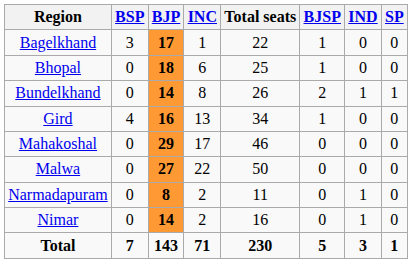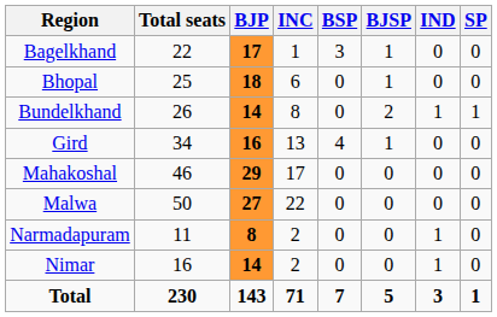 <table class="wikitable sortable" style="text-align:center;">
 <tr bgcolor="#cccccc">
 <th>Region</th>
-<th><a href='#'>BSP</a></th>
+<th>Total seats</th>
 <th><a href='#'>BJP</a></th>
 <th><a href='#'>INC</a></th>
-<th>Total seats</th>
+<th><a href='#'>BSP</a></th>
 <th><a href='#'>BJSP</a></th>
 <th><a href='#'>IND</a></th>
 <th><a href='#'>SP</a></th>
 </tr>
 <tr>
 <td><a href='#'>Bagelkhand</a></td>
-<td>3</td>
+<td>22</td>
 <td bgcolor=#ff9933><span><strong>17</strong></span></td>
 <td>1</td>
-<td>22</td>
+<td>3</td>
 <td>1</td>
 <td>0</td>
 <td>0</td>
 </tr>
 <tr>
 <td><a href='#'>Bhopal</a></td>
-<td>0</td>
+<td>25</td>
 <td bgcolor=#ff9933><span><strong>18</strong></span></td>
 <td>6</td>
-<td>25</td>
+<td>0</td>
 <td>1</td>
 <td>0</td>
 <td>0</td>
 </tr>
 <tr>
 <td><a href='#'>Bundelkhand</a></td>
-<td>0</td>
+<td>26</td>
 <td bgcolor=#ff9933><span><strong>14</strong></span></td>
 <td>8</td>
-<td>26</td>
+<td>0</td>
 <td>2</td>
 <td>1</td>
 <td>1</td>
 </tr>
 <tr>
 <td><a href='#'>Gird</a></td>
-<td>4</td>
+<td>34</td>
 <td bgcolor=#ff9933><span><strong>16</strong></span></td>
 <td>13</td>
-<td>34</td>
+<td>4</td>
 <td>1</td>
 <td>0</td>
 <td>0</td>
 </tr>
 <tr>
 <td><a href='#'>Mahakoshal</a></td>
-<td>0</td>
+<td>46</td>
 <td bgcolor=#ff9933><span><strong>29</strong></span></td>
 <td>17</td>
-<td>46</td>
+<td>0</td>
 <td>0</td>
 <td>0</td>
 <td>0</td>
 </tr>
 <tr>
 <td><a href='#'>Malwa</a></td>
-<td>0</td>
+<td>50</td>
 <td bgcolor=#ff9933><span><strong>27</strong></span></td>
 <td>22</td>
-<td>50</td>
+<td>0</td>
 <td>0</td>
 <td>0</td>
 <td>0</td>
 </tr>
 <tr>
 <td><a href='#'>Narmadapuram</a></td>
-<td>0</td>
+<td>11</td>
 <td bgcolor=#ff9933><span><strong>8</strong></span></td>
 <td>2</td>
-<td>11</td>
+<td>0</td>
 <td>0</td>
 <td>1</td>
 <td>0</td>
 </tr>
 <tr>
 <td><a href='#'>Nimar</a></td>
-<td>0</td>
+<td>16</td>
 <td bgcolor=#ff9933><span><strong>14</strong></span></td>
 <td>2</td>
-<td>16</td>
+<td>0</td>
 <td>0</td>
 <td>1</td>
 <td>0</td>
 </tr>
 <tr>
 <td><strong>Total</strong></td>
-<td><strong>7</strong></td>
+<td><strong>230</strong></td>
 <td><strong>143</strong></td>
 <td><strong>71</strong></td>
-<td><strong>230</strong></td>
+<td><strong>7</strong></td>
 <td><strong>5</strong></td>
 <td><strong>3</strong></td>
 <td><strong>1</strong></td>
 </tr>
 </table>
